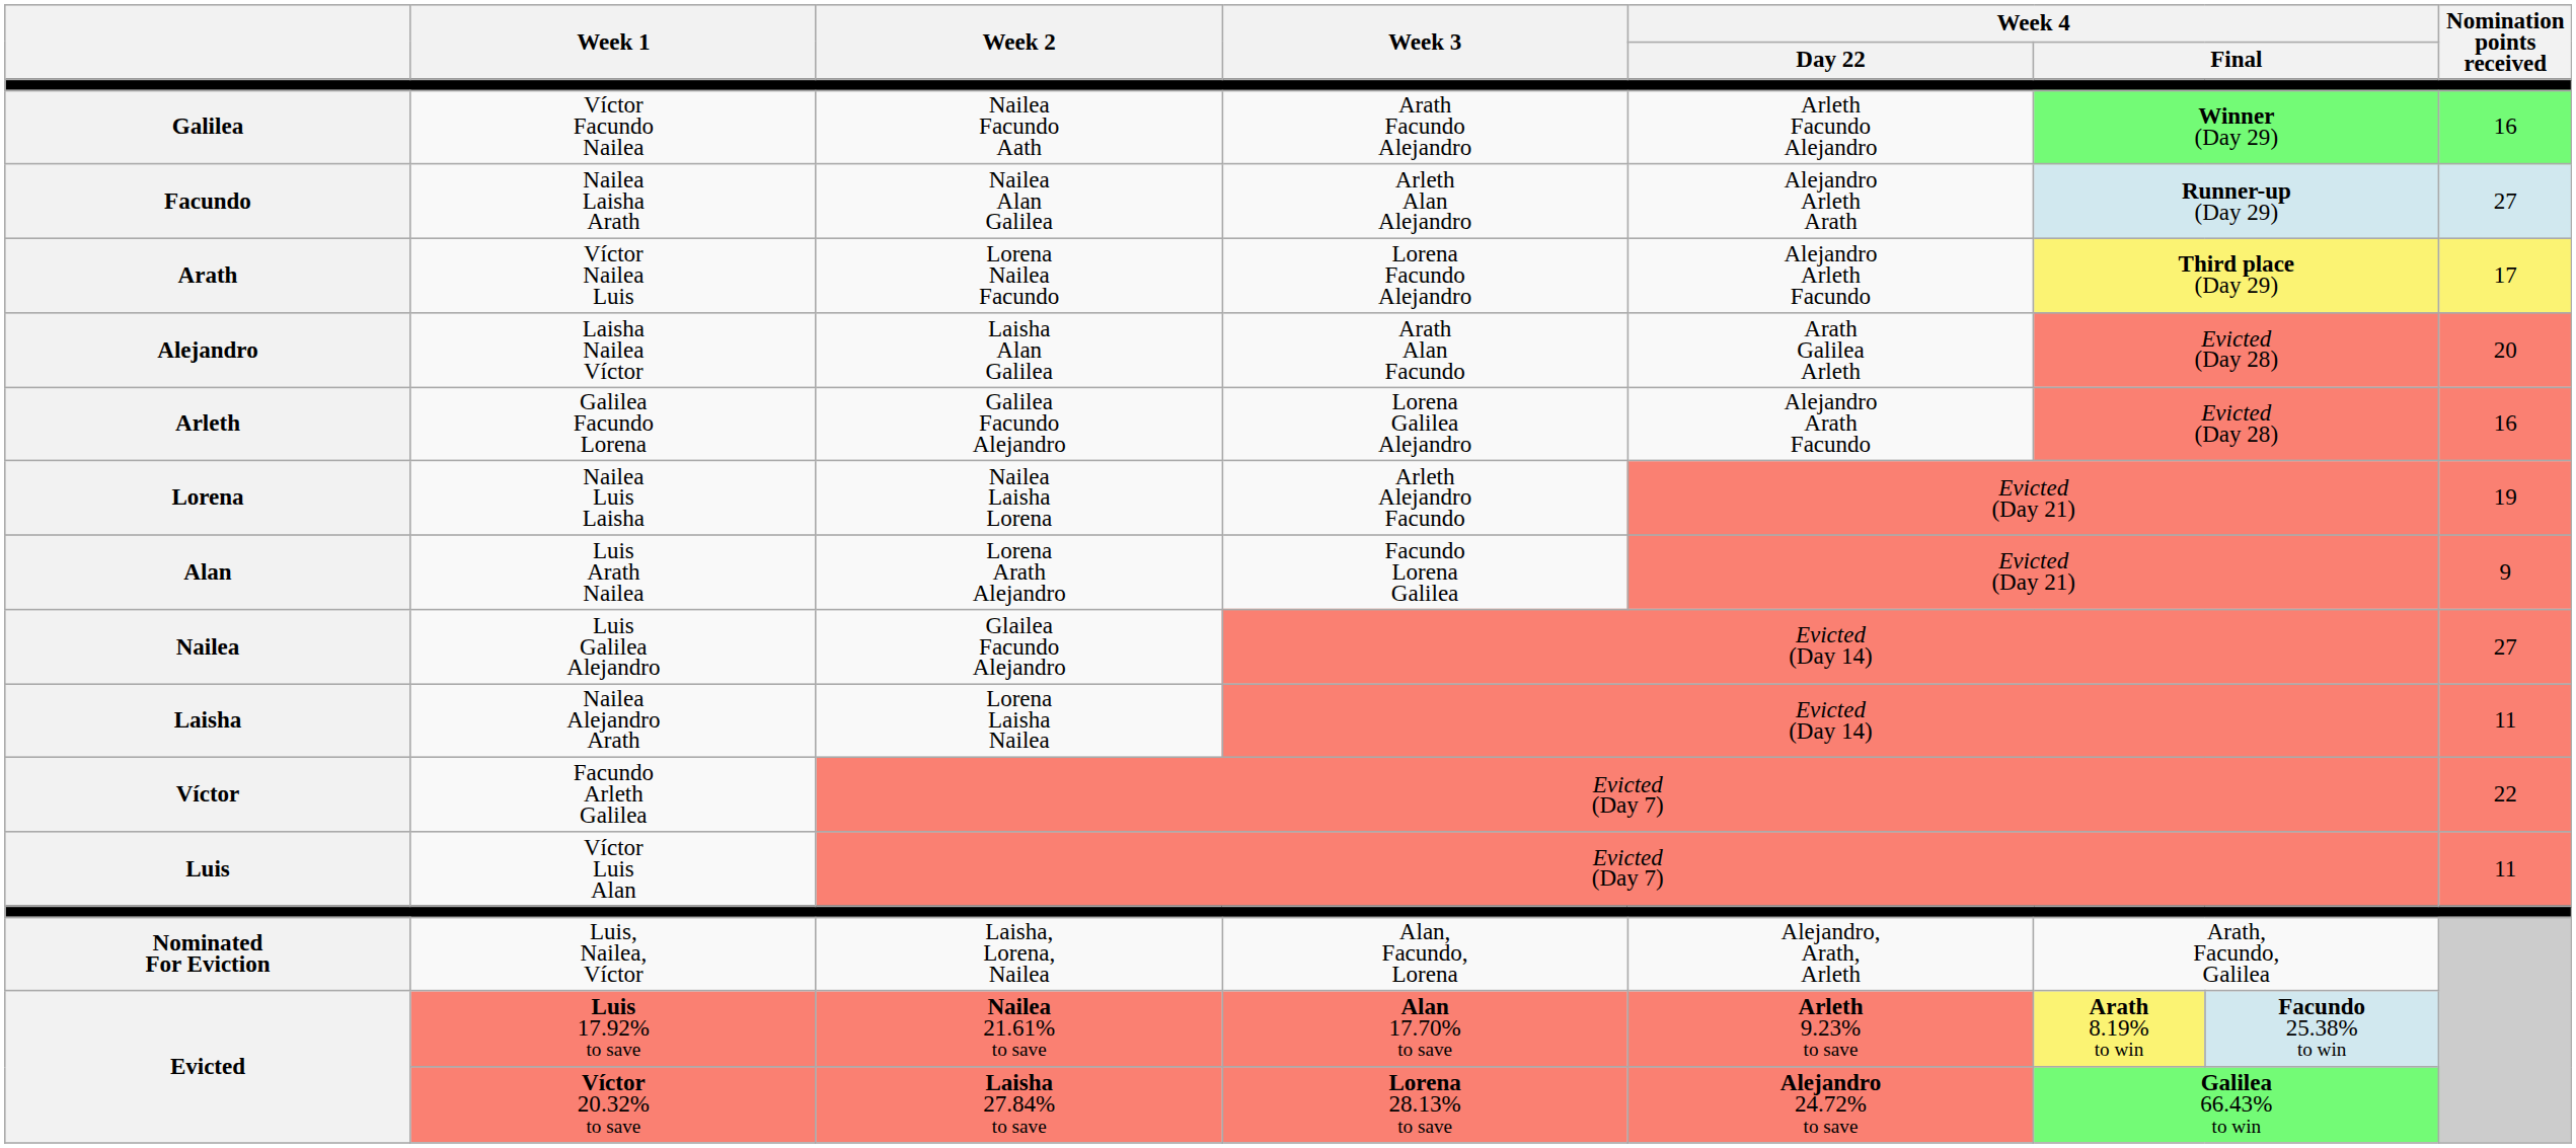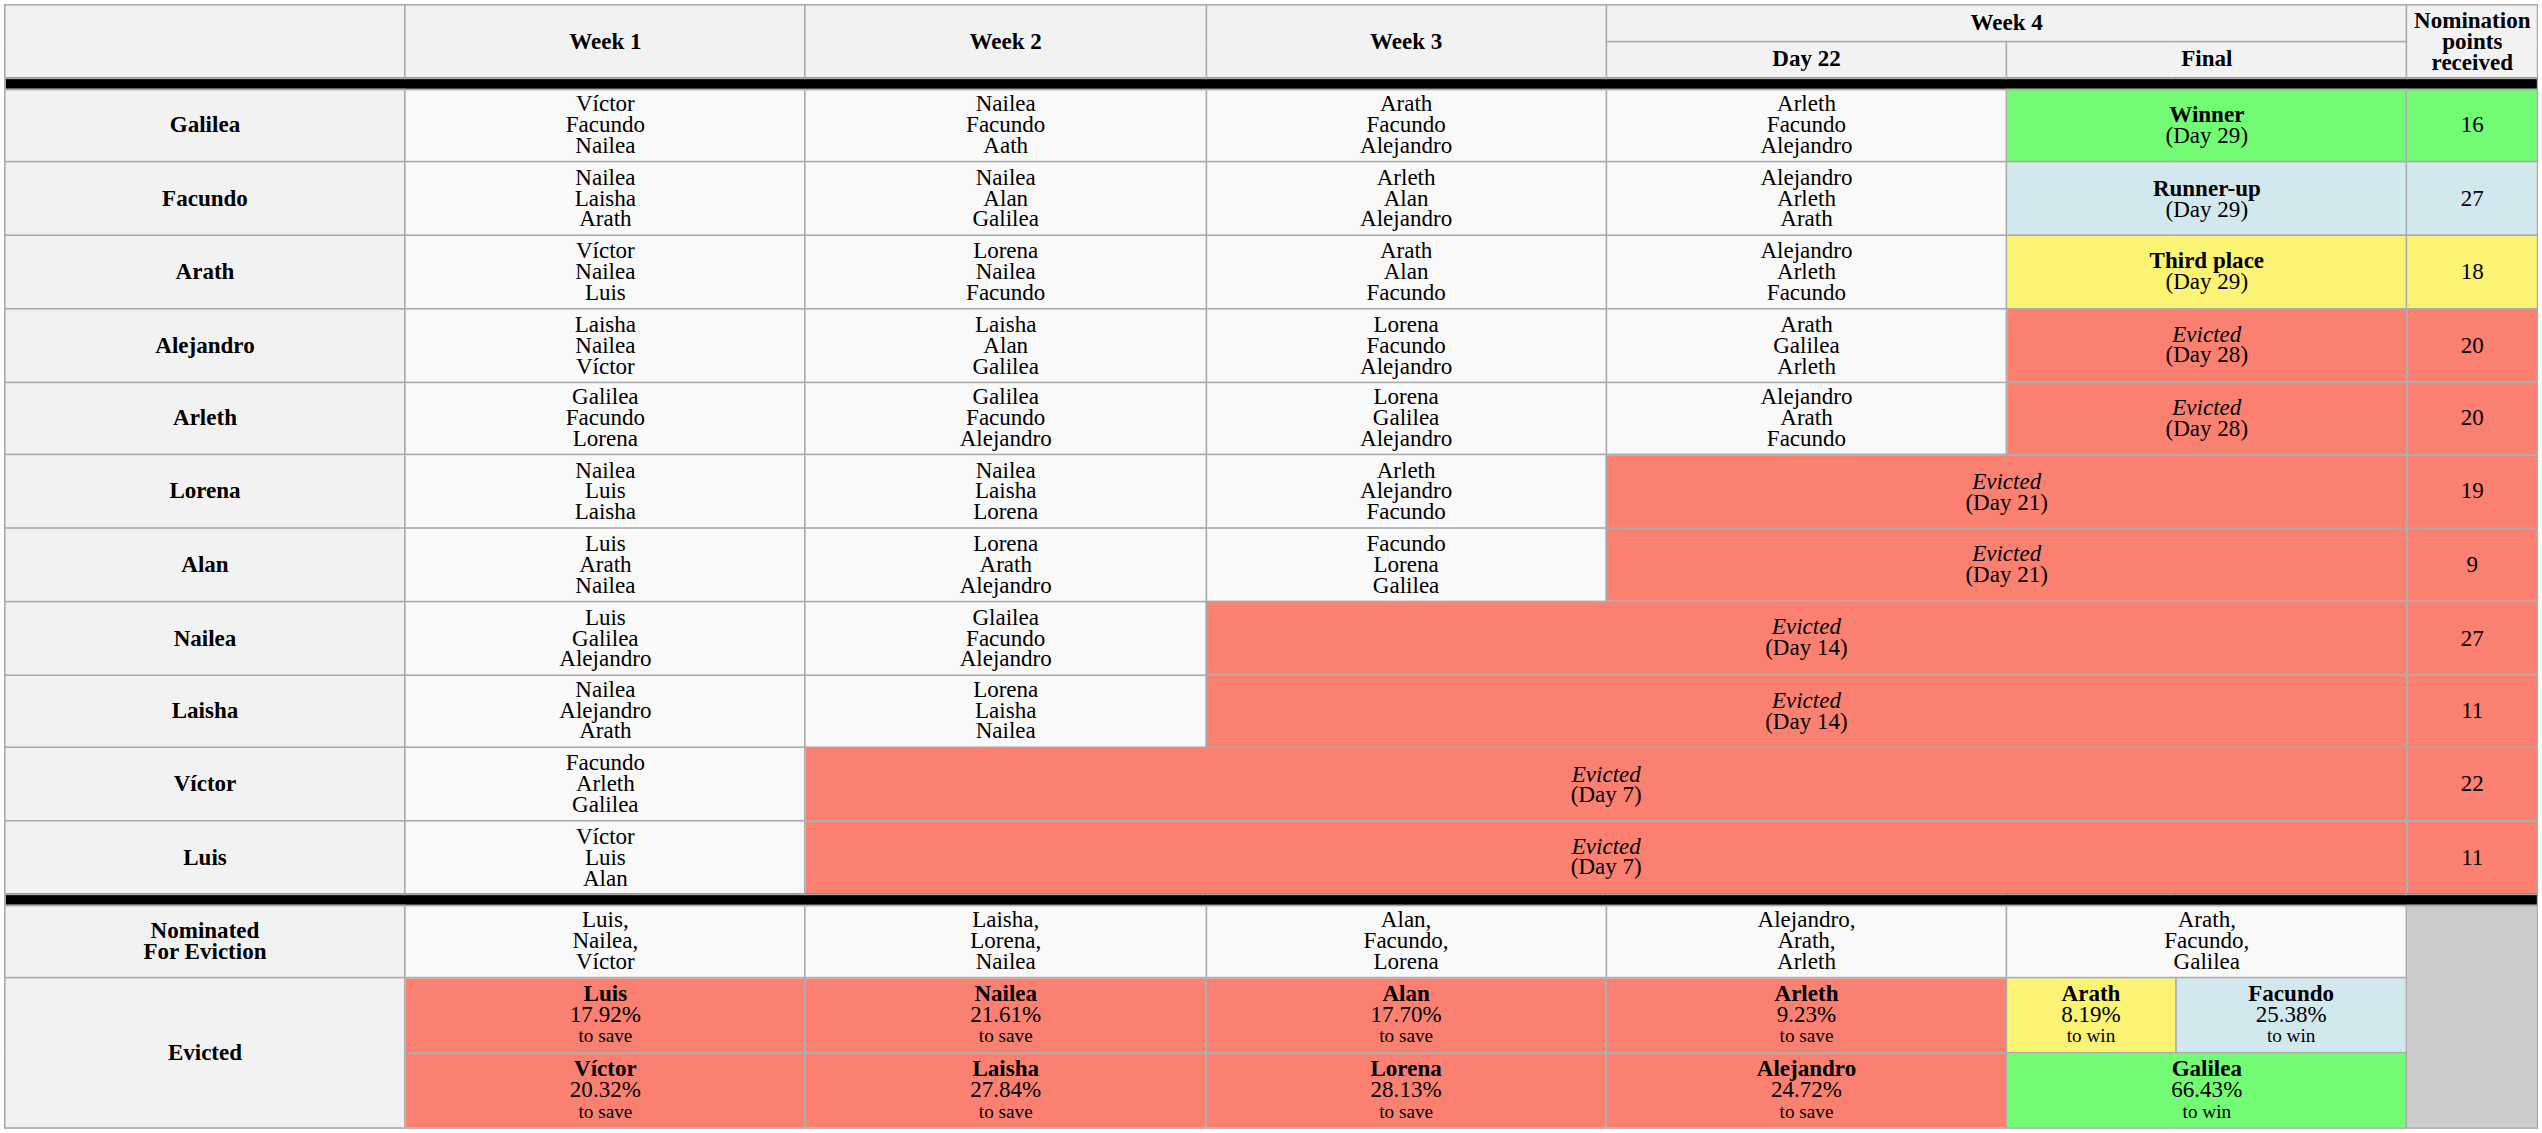 <table class="wikitable" style="text-align:center; font-size:90%; width:100%; line-height:13px;">
 <tr>
 <th style="width:14%" rowspan="2"></th>
 <th style="width:14%" rowspan="2">Week 1</th>
 <th style="width:14%" rowspan="2">Week 2</th>
 <th style="width:14%" rowspan="2">Week 3</th>
 <th style="width:14%" colspan="3">Week 4</th>
 <th style="width:1%" rowspan="2">Nomination<br>points<br>received</th>
 </tr>
 <tr>
 <th style="width:14%">Day 22</th>
 <th style="width:14%" colspan="2">Final</th>
 </tr>
 <tr>
 <th style="background:#000" colspan="8"></th>
 </tr>
 <tr>
 <th>Galilea</th>
 <td>Víctor<br>Facundo<br>Nailea</td>
 <td>Nailea<br>Facundo<br>Aath</td>
 <td>Arath<br>Facundo<br>Alejandro</td>
 <td>Arleth<br>Facundo<br>Alejandro</td>
 <td style="background:#73FB76" colspan="2"><strong>Winner</strong><br>(Day 29)</td>
 <td style="background:#73FB76">16</td>
 </tr>
 <tr>
 <th>Facundo</th>
 <td>Nailea<br>Laisha<br>Arath</td>
 <td>Nailea<br>Alan<br>Galilea</td>
 <td>Arleth<br>Alan<br>Alejandro</td>
 <td>Alejandro<br>Arleth<br>Arath</td>
 <td style="background:#D1E8EF" colspan="2"><strong>Runner-up</strong><br>(Day 29)</td>
 <td style="background:#D1E8EF">27</td>
 </tr>
 <tr>
 <th>Arath</th>
 <td>Víctor<br>Nailea<br>Luis</td>
 <td>Lorena<br>Nailea<br>Facundo</td>
-<td>Lorena<br>Facundo<br>Alejandro</td>
+<td>Arath<br>Alan<br>Facundo</td>
 <td>Alejandro<br>Arleth<br>Facundo</td>
 <td style="background:#FBF373" colspan="2"><strong>Third place</strong><br>(Day 29)</td>
-<td style="background:#FBF373">17</td>
+<td style="background:#FBF373">18</td>
 </tr>
 <tr>
 <th>Alejandro</th>
 <td>Laisha<br>Nailea<br>Víctor</td>
 <td>Laisha<br>Alan<br>Galilea</td>
-<td>Arath<br>Alan<br>Facundo</td>
+<td>Lorena<br>Facundo<br>Alejandro</td>
 <td>Arath<br>Galilea<br>Arleth</td>
 <td style="background:#FA8072" colspan="2"><em>Evicted</em><br>(Day 28)</td>
 <td style="background:#FA8072">20</td>
 </tr>
 <tr>
 <th>Arleth</th>
 <td>Galilea<br>Facundo<br>Lorena</td>
 <td>Galilea<br>Facundo<br>Alejandro</td>
 <td>Lorena<br>Galilea<br>Alejandro</td>
 <td>Alejandro<br>Arath<br>Facundo</td>
 <td style="background:#FA8072" colspan="2"><em>Evicted</em><br>(Day 28)</td>
-<td style="background:#FA8072">16</td>
+<td style="background:#FA8072">20</td>
 </tr>
 <tr>
 <th>Lorena</th>
 <td>Nailea<br>Luis<br>Laisha</td>
 <td>Nailea<br>Laisha<br>Lorena</td>
 <td>Arleth<br>Alejandro<br>Facundo</td>
 <td style="background:#FA8072" colspan="3"><em>Evicted</em><br>(Day 21)</td>
 <td style="background:#FA8072">19</td>
 </tr>
 <tr>
 <th>Alan</th>
 <td>Luis<br>Arath<br>Nailea</td>
 <td>Lorena<br>Arath<br>Alejandro</td>
 <td>Facundo<br>Lorena<br>Galilea</td>
 <td style="background:#FA8072" colspan="3"><em>Evicted</em><br>(Day 21)</td>
 <td style="background:#FA8072">9</td>
 </tr>
 <tr>
 <th>Nailea</th>
 <td>Luis<br>Galilea<br>Alejandro</td>
 <td>Glailea<br>Facundo<br>Alejandro</td>
 <td style="background:#FA8072" colspan="4"><em>Evicted</em><br>(Day 14)</td>
 <td style="background:#FA8072">27</td>
 </tr>
 <tr>
 <th>Laisha</th>
 <td>Nailea<br>Alejandro<br>Arath</td>
 <td>Lorena<br>Laisha<br>Nailea</td>
 <td style="background:#FA8072" colspan="4"><em>Evicted</em><br>(Day 14)</td>
 <td style="background:#FA8072">11</td>
 </tr>
 <tr>
 <th>Víctor</th>
 <td>Facundo<br>Arleth<br>Galilea</td>
 <td style="background:#FA8072" colspan="5"><em>Evicted</em><br>(Day 7)</td>
 <td style="background:#FA8072">22</td>
 </tr>
 <tr>
 <th>Luis</th>
 <td>Víctor<br>Luis<br>Alan</td>
 <td style="background:#FA8072" colspan="5"><em>Evicted</em><br>(Day 7)</td>
 <td style="background:#FA8072">11</td>
 </tr>
 <tr>
 <th style="background:#000" colspan="8"></th>
 </tr>
 <tr>
 <th>Nominated<br>For Eviction</th>
 <td>Luis,<br>Nailea,<br>Víctor</td>
 <td>Laisha,<br>Lorena,<br>Nailea</td>
 <td>Alan,<br>Facundo,<br>Lorena</td>
 <td>Alejandro,<br>Arath,<br>Arleth</td>
 <td colspan=2>Arath,<br>Facundo,<br>Galilea</td>
 <td style="background:#ccc" rowspan="3"></td>
 </tr>
 <tr>
 <th rowspan="2">Evicted</th>
 <td style="background:#FA8072"><strong>Luis</strong><br>17.92%<br><small>to save</small></td>
 <td style="background:#FA8072"><strong>Nailea</strong><br>21.61%<br><small>to save</small></td>
 <td style="background:#FA8072"><strong>Alan</strong><br>17.70%<br><small>to save</small></td>
 <td style="background:#FA8072"><strong>Arleth</strong><br>9.23%<br><small>to save</small></td>
 <td style="background:#FBF373"><strong>Arath</strong><br>8.19%<br><small>to win</small></td>
 <td style="background:#D1E8EF"><strong>Facundo</strong><br>25.38%<br><small>to win</small></td>
 </tr>
 <tr>
 <td style="background:#FA8072"><strong>Víctor</strong><br>20.32%<br><small>to save</small></td>
 <td style="background:#FA8072"><strong>Laisha</strong><br>27.84%<br><small>to save</small></td>
 <td style="background:#FA8072"><strong>Lorena</strong><br>28.13%<br><small>to save</small></td>
 <td style="background:#FA8072"><strong>Alejandro</strong><br>24.72%<br><small>to save</small></td>
 <td style="background:#73FB76" colspan="2"><strong>Galilea</strong><br>66.43%<br><small>to win</small></td>
 </tr>
 </table>
